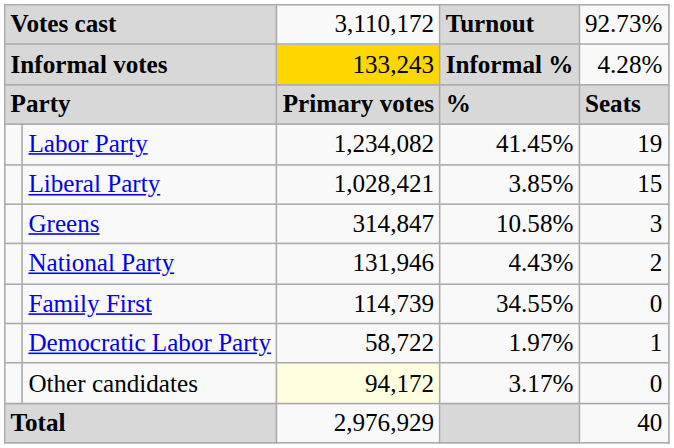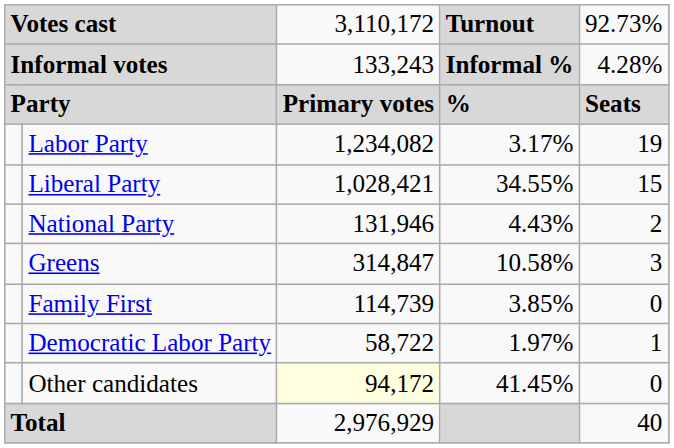 <table class="wikitable">
 <tr>
 <td colspan=2 bgcolor="#D8D8D8"><strong>Votes cast</strong></td>
 <td align="right">3,110,172</td>
 <td bgcolor="#D8D8D8" width="67"><strong>Turnout</strong></td>
 <td align="right">92.73%</td>
 </tr>
 <tr>
 <td colspan="2" bgcolor="#D8D8D8"><strong>Informal votes</strong></td>
-<td align="right" style="background: gold;">133,243</td>
+<td align="right">133,243</td>
 <td bgcolor="#D8D8D8"><strong>Informal %</strong></td>
 <td align="right">4.28%</td>
 </tr>
 <tr>
 <td colspan="2" bgcolor="#D8D8D8"><strong>Party</strong></td>
 <td bgcolor="#D8D8D8"><strong>Primary votes</strong></td>
 <td bgcolor="#D8D8D8"><strong>%</strong></td>
 <td bgcolor="#D8D8D8"><strong>Seats</strong></td>
 </tr>
 <tr>
 <td> </td>
 <td><a href='#'>Labor Party</a></td>
 <td align="right">1,234,082</td>
-<td align="right">41.45%</td>
+<td align="right">3.17%</td>
 <td align="right">19</td>
 </tr>
 <tr>
 <td> </td>
 <td><a href='#'>Liberal Party</a></td>
 <td align="right">1,028,421</td>
-<td align="right">3.85%</td>
+<td align="right">34.55%</td>
 <td align="right">15</td>
+</tr>
+<tr>
+<td> </td>
+<td><a href='#'>National Party</a></td>
+<td align="right">131,946</td>
+<td align="right">4.43%</td>
+<td align="right">2</td>
 </tr>
 <tr>
 <td> </td>
 <td><a href='#'>Greens</a></td>
 <td align="right">314,847</td>
 <td align="right">10.58%</td>
 <td align="right">3</td>
 </tr>
 <tr>
 <td> </td>
-<td><a href='#'>National Party</a></td>
-<td align="right">131,946</td>
-<td align="right">4.43%</td>
-<td align="right">2</td>
-</tr>
-<tr>
-<td> </td>
 <td><a href='#'>Family First</a></td>
 <td align="right">114,739</td>
-<td align="right">34.55%</td>
+<td align="right">3.85%</td>
 <td align="right">0</td>
 </tr>
 <tr>
 <td> </td>
 <td><a href='#'>Democratic Labor Party</a></td>
 <td align="right">58,722</td>
 <td align="right">1.97%</td>
 <td align="right">1</td>
 </tr>
 <tr>
 <td> </td>
 <td>Other candidates</td>
 <td align="right" style="background: lightyellow;">94,172</td>
-<td align="right">3.17%</td>
+<td align="right">41.45%</td>
 <td align="right">0</td>
 </tr>
 <tr>
 <td colspan="2" bgcolor="#D8D8D8"><strong>Total</strong></td>
 <td align="right">2,976,929</td>
 <td bgcolor="#D8D8D8"></td>
 <td align="right">40</td>
 </tr>
 </table>
